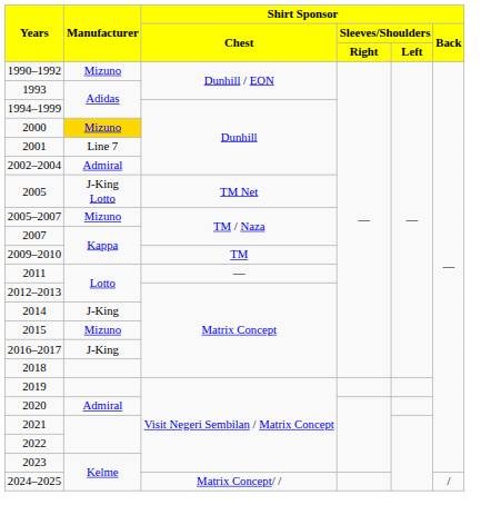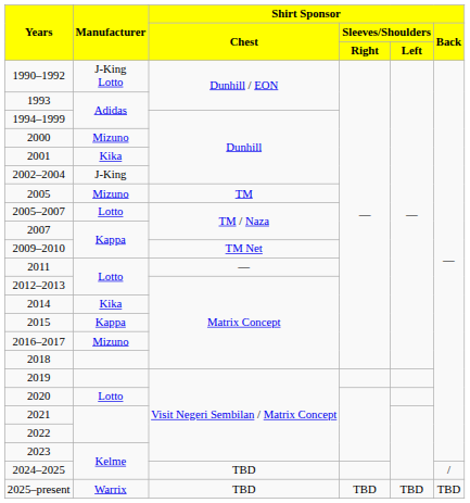 <table class="wikitable" style="text-align:center;">
 <tr>
 <th rowspan="3" style="background:Yellow; color:Black;">Years</th>
 <th rowspan="3" style="background:Yellow; color:Black;">Manufacturer</th>
 <th colspan="4" style="background:Yellow; color:Black;">Shirt Sponsor</th>
 </tr>
 <tr>
 <th rowspan="2" style="background:Yellow; color:Black;">Chest</th>
 <th colspan="2" style="background:Yellow; color:Black;">Sleeves/Shoulders</th>
 <th rowspan="2" style="background:Yellow; color:Black;">Back</th>
 </tr>
 <tr>
 <th style="background:Yellow; color:Black;">Right</th>
 <th style="background:Yellow; color:Black;">Left</th>
 </tr>
 <tr>
 <td>1990–1992</td>
-<td> <a href='#'>Mizuno</a></td>
+<td> J-King <br> <a href='#'>Lotto</a></td>
 <td rowspan="2"><a href='#'>Dunhill</a> / <a href='#'>EON</a></td>
 <td rowspan="16">—</td>
 <td rowspan="16">—</td>
 <td rowspan="21">—</td>
 </tr>
 <tr>
 <td>1993</td>
 <td rowspan="2"> <a href='#'>Adidas</a></td>
 </tr>
 <tr>
 <td>1994–1999</td>
 <td rowspan="4"><a href='#'>Dunhill</a></td>
 </tr>
 <tr>
 <td>2000</td>
-<td style="background: gold;"> <a href='#'>Mizuno</a></td>
+<td> <a href='#'>Mizuno</a></td>
 </tr>
 <tr>
 <td>2001</td>
-<td> Line 7</td>
+<td> <a href='#'>Kika</a></td>
 </tr>
 <tr>
 <td>2002–2004</td>
-<td> <a href='#'>Admiral</a></td>
+<td> J-King</td>
 </tr>
 <tr>
 <td>2005</td>
-<td> J-King <br> <a href='#'>Lotto</a></td>
-<td><a href='#'>TM Net</a></td>
+<td> <a href='#'>Mizuno</a></td>
+<td><a href='#'>TM</a></td>
 </tr>
 <tr>
 <td>2005–2007</td>
-<td> <a href='#'>Mizuno</a></td>
+<td> <a href='#'>Lotto</a></td>
 <td rowspan="2"><a href='#'>TM</a> / <a href='#'>Naza</a></td>
 </tr>
 <tr>
 <td>2007</td>
 <td rowspan="2"> <a href='#'>Kappa</a></td>
 </tr>
 <tr>
 <td>2009–2010</td>
-<td><a href='#'>TM</a></td>
+<td><a href='#'>TM Net</a></td>
 </tr>
 <tr>
 <td>2011</td>
 <td rowspan="2"> <a href='#'>Lotto</a></td>
 <td>—</td>
 </tr>
 <tr>
 <td>2012–2013</td>
 <td rowspan="5"><a href='#'>Matrix Concept</a></td>
 </tr>
 <tr>
 <td>2014</td>
-<td> J-King</td>
+<td> <a href='#'>Kika</a></td>
 </tr>
 <tr>
 <td>2015</td>
-<td> <a href='#'>Mizuno</a></td>
+<td> <a href='#'>Kappa</a></td>
 </tr>
 <tr>
 <td>2016–2017</td>
-<td> J-King</td>
+<td> <a href='#'>Mizuno</a></td>
 </tr>
 <tr>
 <td>2018</td>
 <td> </td>
 </tr>
 <tr>
 <td>2019</td>
 <td> </td>
 <td rowspan="5"><a href='#'>Visit Negeri Sembilan</a> / <a href='#'>Matrix Concept</a></td>
 <td></td>
 <td></td>
 </tr>
 <tr>
 <td>2020</td>
-<td> <a href='#'>Admiral</a></td>
+<td> <a href='#'>Lotto</a></td>
 <td rowspan="4"></td>
 <td></td>
 </tr>
 <tr>
 <td>2021</td>
 <td rowspan="2">  </td>
 <td rowspan="4"></td>
 </tr>
 <tr>
 <td>2022</td>
 </tr>
 <tr>
 <td>2023</td>
 <td rowspan="2"> <a href='#'>Kelme</a></td>
 </tr>
 <tr>
 <td>2024–2025</td>
-<td><a href='#'>Matrix Concept</a>/  / </td>
+<td>TBD</td>
 <td></td>
 <td> / </td>
 </tr>
+<tr>
+<td>2025–present</td>
+<td> <a href='#'>Warrix</a></td>
+<td>TBD</td>
+<td>TBD</td>
+<td>TBD</td>
+<td>TBD</td>
+</tr>
 </table>
